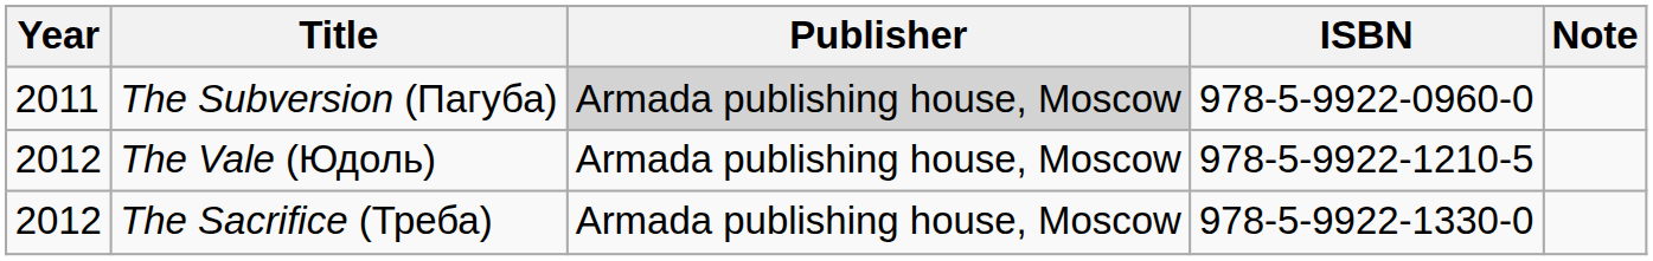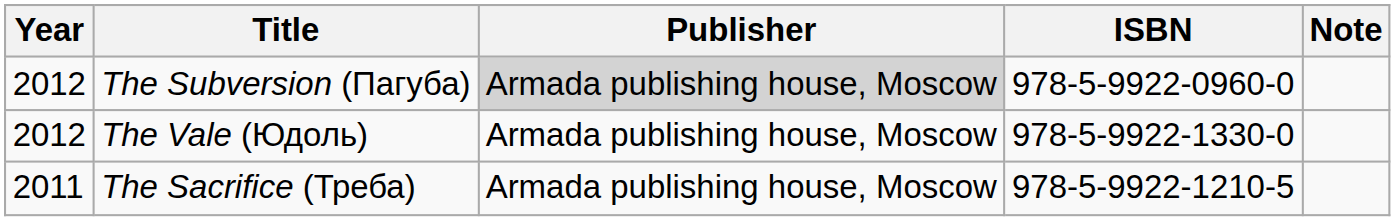 <table class="wikitable sortable">
 <tr>
 <th>Year</th>
 <th>Title</th>
 <th>Publisher</th>
 <th>ISBN</th>
 <th>Note</th>
 </tr>
 <tr>
-<td>2011</td>
+<td>2012</td>
 <td><em>The Subversion</em> (Пагуба)</td>
 <td style="background: lightgrey;">Armada publishing house, Moscow</td>
 <td>978-5-9922-0960-0</td>
 <td></td>
 </tr>
 <tr>
 <td>2012</td>
 <td><em>The Vale</em> (Юдоль)</td>
 <td>Armada publishing house, Moscow</td>
+<td>978-5-9922-1330-0</td>
+<td></td>
+</tr>
+<tr>
+<td>2011</td>
+<td><em>The Sacrifice</em> (Треба)</td>
+<td>Armada publishing house, Moscow</td>
 <td>978-5-9922-1210-5</td>
 <td></td>
 </tr>
-<tr>
-<td>2012</td>
-<td><em>The Sacrifice</em> (Треба)</td>
-<td>Armada publishing house, Moscow</td>
-<td>978-5-9922-1330-0</td>
-<td></td>
-</tr>
 </table>
